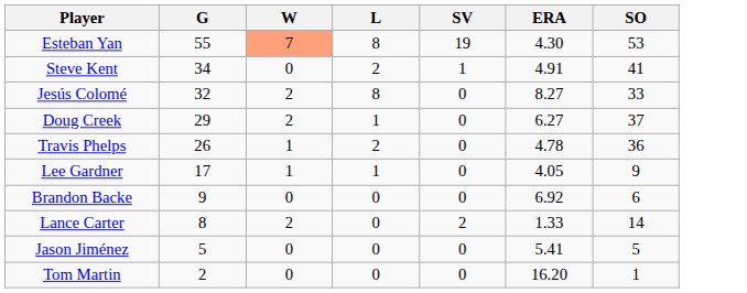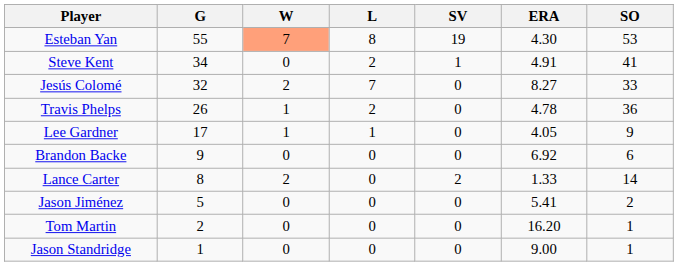 <table class="wikitable sortable">
 <tr>
 <th bgcolor="#DDDDFF" width="16%">Player</th>
 <th bgcolor="#DDDDFF" width="9%">G</th>
 <th bgcolor="#DDDDFF" width="9%">W</th>
 <th bgcolor="#DDDDFF" width="9%">L</th>
 <th bgcolor="#DDDDFF" width="9%">SV</th>
 <th bgcolor="#DDDDFF" width="9%">ERA</th>
 <th bgcolor="#DDDDFF" width="9%">SO</th>
 </tr>
 <tr align="center">
 <td><a href='#'>Esteban Yan</a></td>
 <td>55</td>
 <td style="background: lightsalmon;">7</td>
 <td>8</td>
 <td>19</td>
 <td>4.30</td>
 <td>53</td>
 </tr>
 <tr align=center>
 <td><a href='#'>Steve Kent</a></td>
 <td>34</td>
 <td>0</td>
 <td>2</td>
 <td>1</td>
 <td>4.91</td>
 <td>41</td>
 </tr>
 <tr align=center>
 <td><a href='#'>Jesús Colomé</a></td>
 <td>32</td>
 <td>2</td>
-<td>8</td>
+<td>7</td>
 <td>0</td>
 <td>8.27</td>
 <td>33</td>
-</tr>
-<tr align=center>
-<td><a href='#'>Doug Creek</a></td>
-<td>29</td>
-<td>2</td>
-<td>1</td>
-<td>0</td>
-<td>6.27</td>
-<td>37</td>
 </tr>
 <tr align=center>
 <td><a href='#'>Travis Phelps</a></td>
 <td>26</td>
 <td>1</td>
 <td>2</td>
 <td>0</td>
 <td>4.78</td>
 <td>36</td>
 </tr>
 <tr align=center>
 <td><a href='#'>Lee Gardner</a></td>
 <td>17</td>
 <td>1</td>
 <td>1</td>
 <td>0</td>
 <td>4.05</td>
 <td>9</td>
 </tr>
 <tr align=center>
 <td><a href='#'>Brandon Backe</a></td>
 <td>9</td>
 <td>0</td>
 <td>0</td>
 <td>0</td>
 <td>6.92</td>
 <td>6</td>
 </tr>
 <tr align=center>
 <td><a href='#'>Lance Carter</a></td>
 <td>8</td>
 <td>2</td>
 <td>0</td>
 <td>2</td>
 <td>1.33</td>
 <td>14</td>
 </tr>
 <tr align=center>
 <td><a href='#'>Jason Jiménez</a></td>
 <td>5</td>
 <td>0</td>
 <td>0</td>
 <td>0</td>
 <td>5.41</td>
-<td>5</td>
+<td>2</td>
 </tr>
 <tr align=center>
 <td><a href='#'>Tom Martin</a></td>
 <td>2</td>
 <td>0</td>
 <td>0</td>
 <td>0</td>
 <td>16.20</td>
 <td>1</td>
 </tr>
+<tr align=center>
+<td><a href='#'>Jason Standridge</a></td>
+<td>1</td>
+<td>0</td>
+<td>0</td>
+<td>0</td>
+<td>9.00</td>
+<td>1</td>
+</tr>
 </table>
